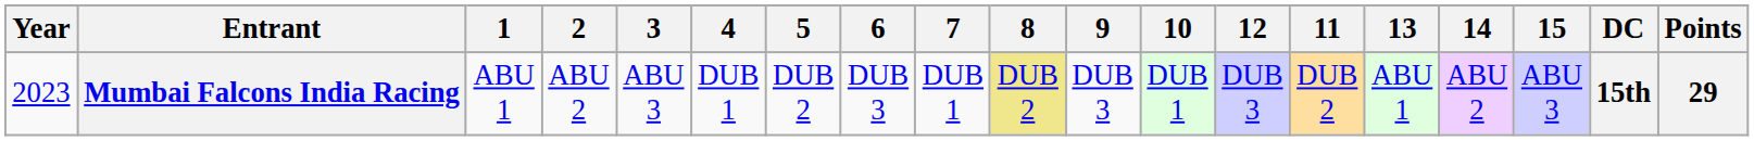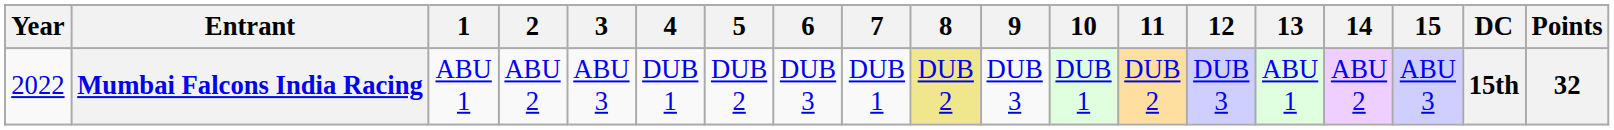 <table class="wikitable" style="text-align:center; font-size:85%">
 <tr>
 <th>Year</th>
 <th>Entrant</th>
 <th>1</th>
 <th>2</th>
 <th>3</th>
 <th>4</th>
 <th>5</th>
 <th>6</th>
 <th>7</th>
 <th>8</th>
 <th>9</th>
 <th>10</th>
+<th>11</th>
 <th>12</th>
-<th>11</th>
 <th>13</th>
 <th>14</th>
 <th>15</th>
 <th>DC</th>
 <th>Points</th>
 </tr>
 <tr>
-<td><a href='#'>2023</a></td>
+<td><a href='#'>2022</a></td>
 <th nowrap><a href='#'>Mumbai Falcons India Racing</a></th>
 <td><a href='#'>ABU<br>1</a></td>
 <td><a href='#'>ABU<br>2</a></td>
 <td><a href='#'>ABU<br>3</a></td>
 <td><a href='#'>DUB<br>1</a></td>
 <td><a href='#'>DUB<br>2</a></td>
 <td><a href='#'>DUB<br>3</a></td>
 <td><a href='#'>DUB<br>1</a></td>
 <td style="background: khaki;"><a href='#'>DUB<br>2</a></td>
 <td><a href='#'>DUB<br>3</a></td>
 <td style="background:#DFFFDF;"><a href='#'>DUB<br>1</a><br></td>
+<td style="background:#FFDF9F;"><a href='#'>DUB<br>2</a><br></td>
 <td style="background:#CFCFFF;"><a href='#'>DUB<br>3</a><br></td>
-<td style="background:#FFDF9F;"><a href='#'>DUB<br>2</a><br></td>
 <td style="background:#DFFFDF;"><a href='#'>ABU<br>1</a><br></td>
 <td style="background:#EFCFFF;"><a href='#'>ABU<br>2</a><br></td>
 <td style="background:#CFCFFF;"><a href='#'>ABU<br>3</a><br></td>
 <th>15th</th>
-<th>29</th>
+<th>32</th>
 </tr>
 </table>
